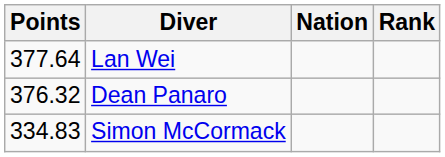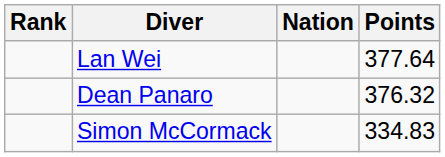 <table class="wikitable sortable" style="text-align:center">
 <tr>
-<th>Points</th>
+<th>Rank</th>
 <th>Diver</th>
 <th>Nation</th>
-<th>Rank</th>
+<th>Points</th>
 </tr>
 <tr>
-<td>377.64</td>
+<td></td>
 <td align=left><a href='#'>Lan Wei</a></td>
 <td align=left></td>
-<td></td>
+<td>377.64</td>
 </tr>
 <tr>
-<td>376.32</td>
+<td></td>
 <td align=left><a href='#'>Dean Panaro</a></td>
 <td align=left></td>
-<td></td>
+<td>376.32</td>
 </tr>
 <tr>
-<td>334.83</td>
+<td></td>
 <td align=left><a href='#'>Simon McCormack</a></td>
 <td align=left></td>
-<td></td>
+<td>334.83</td>
 </tr>
 </table>
